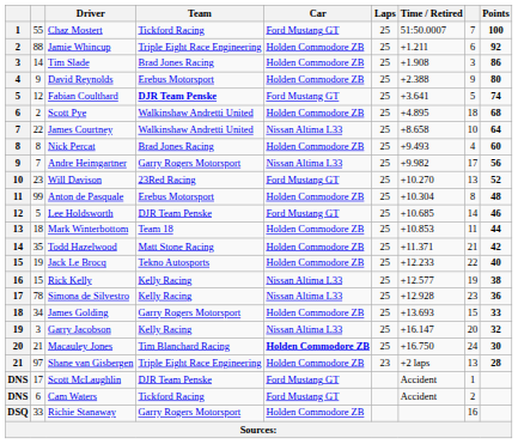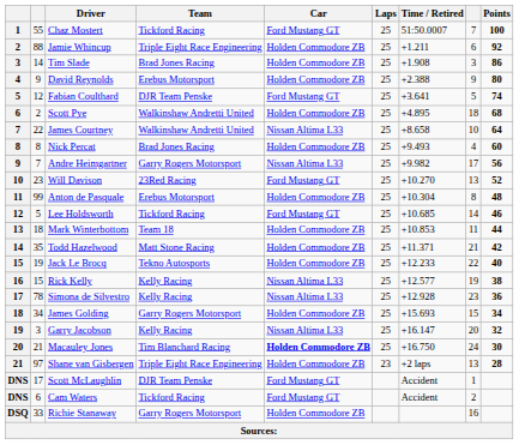 <table class="wikitable" style="font-size:85%;">
 <tr>
 <th></th>
 <th></th>
 <th>Driver</th>
 <th>Team</th>
 <th>Car</th>
 <th>Laps</th>
 <th>Time / Retired</th>
 <th></th>
 <th>Points</th>
 </tr>
 <tr>
 <th>1</th>
 <td align="center">55</td>
 <td> <a href='#'>Chaz Mostert</a></td>
 <td><a href='#'>Tickford Racing</a></td>
 <td><a href='#'>Ford Mustang GT</a></td>
 <td align="center">25</td>
 <td>51:50.0007</td>
 <td align="center">7</td>
 <td align="center"><strong>100</strong></td>
 </tr>
 <tr>
 <th>2</th>
 <td align="center">88</td>
 <td> <a href='#'>Jamie Whincup</a></td>
 <td><a href='#'>Triple Eight Race Engineering</a></td>
 <td><a href='#'>Holden Commodore ZB</a></td>
 <td align="center">25</td>
 <td>+1.211</td>
 <td align="center">6</td>
 <td align="center"><strong>92</strong></td>
 </tr>
 <tr>
 <th>3</th>
 <td align="center">14</td>
 <td> <a href='#'>Tim Slade</a></td>
 <td><a href='#'>Brad Jones Racing</a></td>
 <td><a href='#'>Holden Commodore ZB</a></td>
 <td align="center">25</td>
 <td>+1.908</td>
 <td align="center">3</td>
 <td align="center"><strong>86</strong></td>
 </tr>
 <tr>
 <th>4</th>
 <td align="center">9</td>
 <td> <a href='#'>David Reynolds</a></td>
 <td><a href='#'>Erebus Motorsport</a></td>
 <td><a href='#'>Holden Commodore ZB</a></td>
 <td align="center">25</td>
 <td>+2.388</td>
 <td align="center">9</td>
 <td align="center"><strong>80</strong></td>
 </tr>
 <tr>
 <th>5</th>
 <td align="center">12</td>
 <td> <a href='#'>Fabian Coulthard</a></td>
-<td><strong><a href='#'>DJR Team Penske</a></strong></td>
+<td><a href='#'>DJR Team Penske</a></td>
 <td><a href='#'>Ford Mustang GT</a></td>
 <td align="center">25</td>
 <td>+3.641</td>
 <td align="center">5</td>
 <td align="center"><strong>74</strong></td>
 </tr>
 <tr>
 <th>6</th>
 <td align="center">2</td>
 <td> <a href='#'>Scott Pye</a></td>
 <td><a href='#'>Walkinshaw Andretti United</a></td>
 <td><a href='#'>Holden Commodore ZB</a></td>
 <td align="center">25</td>
 <td>+4.895</td>
 <td align="center">18</td>
 <td align="center"><strong>68</strong></td>
 </tr>
 <tr>
 <th>7</th>
 <td align="center">22</td>
 <td> <a href='#'>James Courtney</a></td>
 <td><a href='#'>Walkinshaw Andretti United</a></td>
 <td><a href='#'>Nissan Altima L33</a></td>
 <td align="center">25</td>
 <td>+8.658</td>
 <td align="center">10</td>
 <td align="center"><strong>64</strong></td>
 </tr>
 <tr>
 <th>8</th>
 <td align="center">8</td>
 <td> <a href='#'>Nick Percat</a></td>
 <td><a href='#'>Brad Jones Racing</a></td>
 <td><a href='#'>Holden Commodore ZB</a></td>
 <td align="center">25</td>
 <td>+9.493</td>
 <td align="center">4</td>
 <td align="center"><strong>60</strong></td>
 </tr>
 <tr>
 <th>9</th>
 <td align="center">7</td>
 <td> <a href='#'>Andre Heimgartner</a></td>
 <td><a href='#'>Garry Rogers Motorsport</a></td>
 <td><a href='#'>Nissan Altima L33</a></td>
 <td align="center">25</td>
 <td>+9.982</td>
 <td align="center">17</td>
 <td align="center"><strong>56</strong></td>
 </tr>
 <tr>
 <th>10</th>
 <td align="center">23</td>
 <td> <a href='#'>Will Davison</a></td>
 <td><a href='#'>23Red Racing</a></td>
 <td><a href='#'>Ford Mustang GT</a></td>
 <td align="center">25</td>
 <td>+10.270</td>
 <td align="center">13</td>
 <td align="center"><strong>52</strong></td>
 </tr>
 <tr>
 <th>11</th>
 <td align="center">99</td>
 <td> <a href='#'>Anton de Pasquale</a></td>
 <td><a href='#'>Erebus Motorsport</a></td>
 <td><a href='#'>Holden Commodore ZB</a></td>
 <td align="center">25</td>
 <td>+10.304</td>
 <td align="center">8</td>
 <td align="center"><strong>48</strong></td>
 </tr>
 <tr>
 <th>12</th>
 <td align="center">5</td>
 <td> <a href='#'>Lee Holdsworth</a></td>
-<td><a href='#'>DJR Team Penske</a></td>
+<td><a href='#'>Tickford Racing</a></td>
 <td><a href='#'>Ford Mustang GT</a></td>
 <td align="center">25</td>
 <td>+10.685</td>
 <td align="center">14</td>
 <td align="center"><strong>46</strong></td>
 </tr>
 <tr>
 <th>13</th>
 <td align="center">18</td>
 <td> <a href='#'>Mark Winterbottom</a></td>
 <td><a href='#'>Team 18</a></td>
 <td><a href='#'>Holden Commodore ZB</a></td>
 <td align="center">25</td>
 <td>+10.853</td>
 <td align="center">11</td>
 <td align="center"><strong>44</strong></td>
 </tr>
 <tr>
 <th>14</th>
 <td align="center">35</td>
 <td> <a href='#'>Todd Hazelwood</a></td>
 <td><a href='#'>Matt Stone Racing</a></td>
 <td><a href='#'>Holden Commodore ZB</a></td>
 <td align="center">25</td>
 <td>+11.371</td>
 <td align="center">21</td>
 <td align="center"><strong>42</strong></td>
 </tr>
 <tr>
 <th>15</th>
 <td align="center">19</td>
 <td> <a href='#'>Jack Le Brocq</a></td>
 <td><a href='#'>Tekno Autosports</a></td>
 <td><a href='#'>Holden Commodore ZB</a></td>
 <td align="center">25</td>
 <td>+12.233</td>
 <td align="center">22</td>
 <td align="center"><strong>40</strong></td>
 </tr>
 <tr>
 <th>16</th>
 <td align="center">15</td>
 <td> <a href='#'>Rick Kelly</a></td>
 <td><a href='#'>Kelly Racing</a></td>
 <td><a href='#'>Nissan Altima L33</a></td>
 <td align="center">25</td>
 <td>+12.577</td>
 <td align="center">19</td>
 <td align="center"><strong>38</strong></td>
 </tr>
 <tr>
 <th>17</th>
 <td align="center">78</td>
 <td> <a href='#'>Simona de Silvestro</a></td>
 <td><a href='#'>Kelly Racing</a></td>
 <td><a href='#'>Nissan Altima L33</a></td>
 <td align="center">25</td>
 <td>+12.928</td>
 <td align="center">23</td>
 <td align="center"><strong>36</strong></td>
 </tr>
 <tr>
 <th>18</th>
 <td align="center">34</td>
 <td> <a href='#'>James Golding</a></td>
 <td><a href='#'>Garry Rogers Motorsport</a></td>
 <td><a href='#'>Holden Commodore ZB</a></td>
 <td align="center">25</td>
-<td>+13.693</td>
+<td>+15.693</td>
 <td align="center">15</td>
-<td align="center"><strong>33</strong></td>
+<td align="center"><strong>34</strong></td>
 </tr>
 <tr>
 <th>19</th>
 <td align="center">3</td>
 <td> <a href='#'>Garry Jacobson</a></td>
 <td><a href='#'>Kelly Racing</a></td>
 <td><a href='#'>Nissan Altima L33</a></td>
 <td align="center">25</td>
 <td>+16.147</td>
 <td align="center">20</td>
 <td align="center"><strong>32</strong></td>
 </tr>
 <tr>
 <th>20</th>
 <td align="center">21</td>
 <td> <a href='#'>Macauley Jones</a></td>
 <td><a href='#'>Tim Blanchard Racing</a></td>
 <td><strong><a href='#'>Holden Commodore ZB</a></strong></td>
 <td align="center">25</td>
 <td>+16.750</td>
 <td align="center">24</td>
 <td align="center"><strong>30</strong></td>
 </tr>
 <tr>
 <th>21</th>
 <td align="center">97</td>
 <td> <a href='#'>Shane van Gisbergen</a></td>
 <td><a href='#'>Triple Eight Race Engineering</a></td>
 <td><a href='#'>Holden Commodore ZB</a></td>
 <td align="center">23</td>
 <td>+2 laps</td>
 <td align="center">13</td>
 <td align="center"><strong>28</strong></td>
 </tr>
 <tr>
 <th>DNS</th>
 <td align="center">17</td>
 <td> <a href='#'>Scott McLaughlin</a></td>
 <td><a href='#'>DJR Team Penske</a></td>
 <td><a href='#'>Ford Mustang GT</a></td>
 <td align="center"></td>
 <td>Accident</td>
 <td align="center">1</td>
 <td align="center"></td>
 </tr>
 <tr>
 <th>DNS</th>
 <td align="center">6</td>
 <td> <a href='#'>Cam Waters</a></td>
 <td><a href='#'>Tickford Racing</a></td>
 <td><a href='#'>Ford Mustang GT</a></td>
 <td align="center"></td>
 <td>Accident</td>
 <td align="center">2</td>
 <td align="center"></td>
 </tr>
 <tr>
 <th>DSQ</th>
 <td align="center">33</td>
 <td> <a href='#'>Richie Stanaway</a></td>
 <td><a href='#'>Garry Rogers Motorsport</a></td>
 <td><a href='#'>Holden Commodore ZB</a></td>
 <td align="center"></td>
 <td></td>
 <td align="center">16</td>
 <td align="center"></td>
 </tr>
 <tr>
 <th colspan="9">Sources:</th>
 </tr>
 </table>
